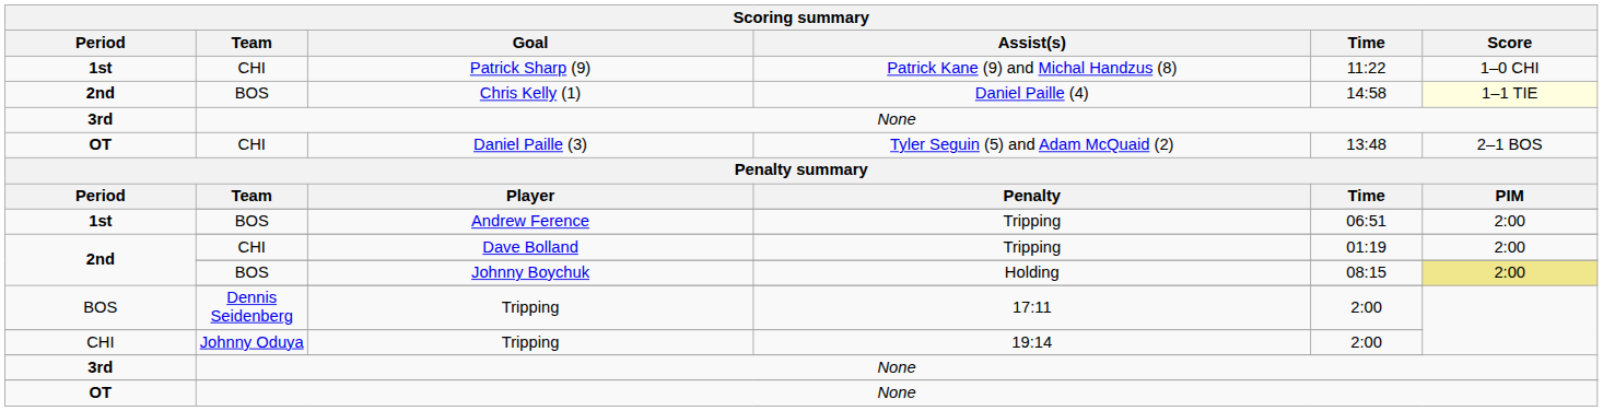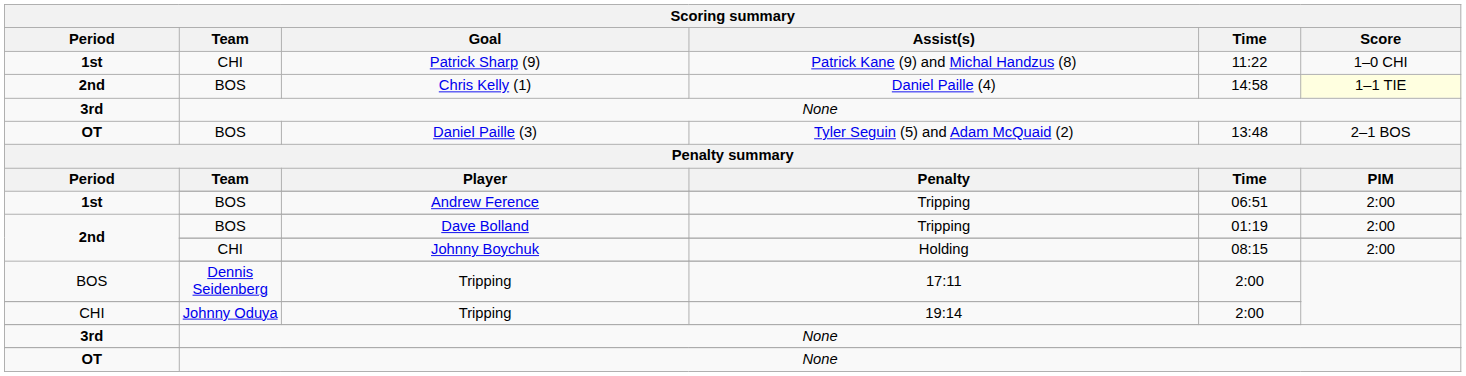 <table style="width:100%;" class="wikitable">
 <tr>
 <th colspan=6>Scoring summary</th>
 </tr>
 <tr>
 <th style="width:12%;">Period</th>
 <th style="width:7%;">Team</th>
 <th style="width:28%;">Goal</th>
 <th style="width:35%;">Assist(s)</th>
 <th style="width:7%;">Time</th>
 <th style="width:11%;">Score</th>
 </tr>
 <tr style="text-align:center;">
 <td style="text-align:center;"><strong>1st</strong></td>
 <td align=center>CHI</td>
 <td><a href='#'>Patrick Sharp</a> (9)</td>
 <td><a href='#'>Patrick Kane</a> (9) and <a href='#'>Michal Handzus</a> (8)</td>
 <td align=center>11:22</td>
 <td align=center>1–0 CHI</td>
 </tr>
 <tr style="text-align:center;">
 <td style="text-align:center;"><strong>2nd</strong></td>
 <td align=center>BOS</td>
 <td><a href='#'>Chris Kelly</a> (1)</td>
 <td><a href='#'>Daniel Paille</a> (4)</td>
 <td align=center>14:58</td>
 <td align=center style="background: lightyellow;">1–1 TIE</td>
 </tr>
 <tr style="text-align:center;">
 <td><strong>3rd</strong></td>
 <td colspan="5"><em>None</em></td>
 </tr>
 <tr style="text-align:center;">
 <td style="text-align:center;"><strong>OT</strong></td>
-<td align=center>CHI</td>
+<td align=center>BOS</td>
 <td><a href='#'>Daniel Paille</a> (3)</td>
 <td><a href='#'>Tyler Seguin</a> (5) and <a href='#'>Adam McQuaid</a> (2)</td>
 <td align=center>13:48</td>
 <td align=center>2–1 BOS</td>
 </tr>
 <tr>
 <th colspan=6>Penalty summary</th>
 </tr>
 <tr>
 <th style="width:12%;">Period</th>
 <th style="width:7%;">Team</th>
 <th style="width:28%;">Player</th>
 <th style="width:35%;">Penalty</th>
 <th style="width:7%;">Time</th>
 <th style="width:11%;">PIM</th>
 </tr>
 <tr>
 <td style="text-align:center;" rowspan="2"><strong>1st</strong></td>
 </tr>
 <tr style="text-align:center;">
 <td align=center>BOS</td>
 <td><a href='#'>Andrew Ference</a></td>
 <td>Tripping</td>
 <td align=center>06:51</td>
 <td align=center>2:00</td>
 </tr>
 <tr>
 <td style="text-align:center;" rowspan="5"><strong>2nd</strong></td>
 </tr>
 <tr style="text-align:center;">
-<td align=center>CHI</td>
+<td align=center>BOS</td>
 <td><a href='#'>Dave Bolland</a></td>
 <td>Tripping</td>
 <td align=center>01:19</td>
 <td align=center>2:00</td>
 </tr>
 <tr>
 </tr>
 <tr style="text-align:center;">
-<td align=center>BOS</td>
+<td align=center>CHI</td>
 <td><a href='#'>Johnny Boychuk</a></td>
 <td>Holding</td>
 <td align=center>08:15</td>
-<td align=center style="background: khaki;">2:00</td>
+<td align=center>2:00</td>
 </tr>
 <tr>
 </tr>
 <tr style="text-align:center;">
 <td align=center>BOS</td>
 <td><a href='#'>Dennis Seidenberg</a></td>
 <td>Tripping</td>
 <td align=center>17:11</td>
 <td align=center>2:00</td>
 </tr>
 <tr>
 </tr>
 <tr style="text-align:center;">
 <td align=center>CHI</td>
 <td><a href='#'>Johnny Oduya</a></td>
 <td>Tripping</td>
 <td align=center>19:14</td>
 <td align=center>2:00</td>
 </tr>
 <tr>
 </tr>
 <tr style="text-align:center;">
 <td><strong>3rd</strong></td>
 <td colspan="5"><em>None</em></td>
 </tr>
 <tr>
 </tr>
 <tr style="text-align:center;">
 <td><strong>OT</strong></td>
 <td colspan="5"><em>None</em></td>
 </tr>
 </table>
